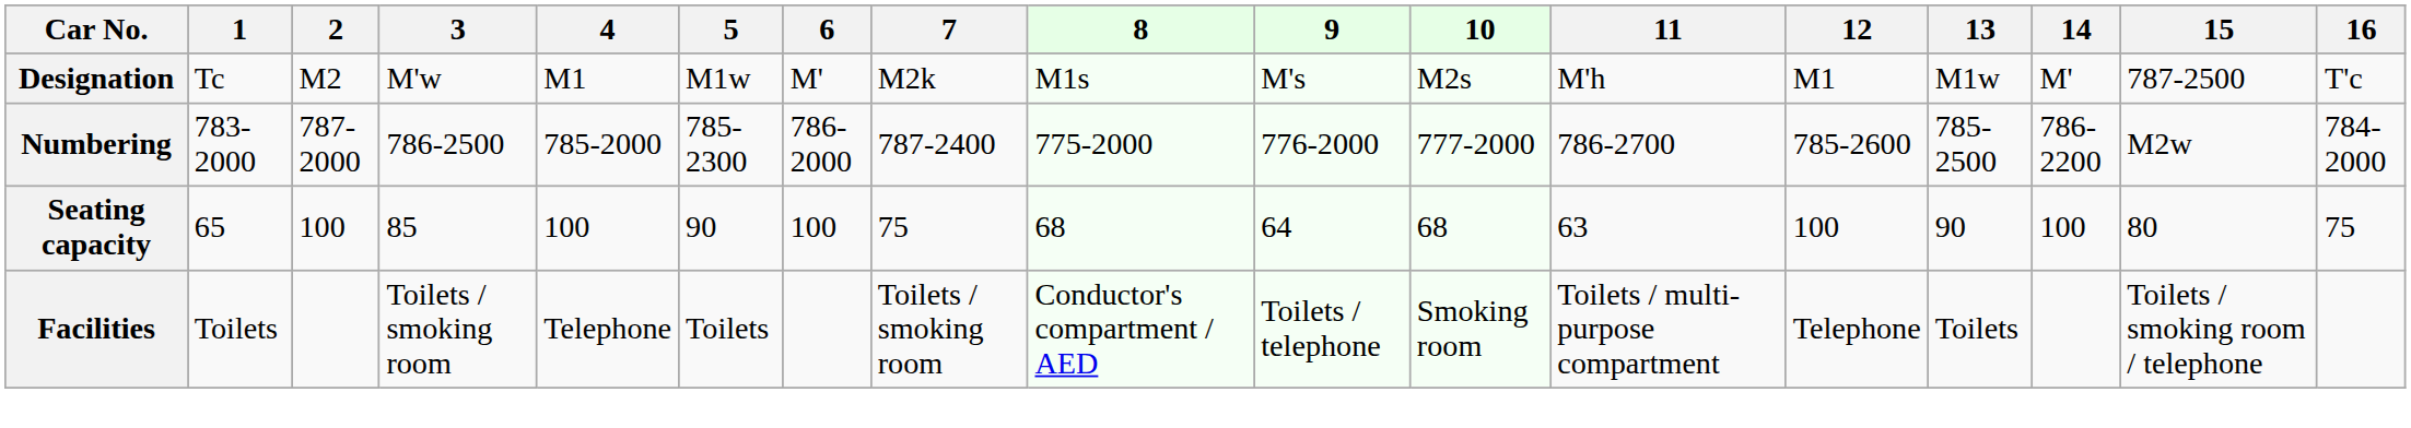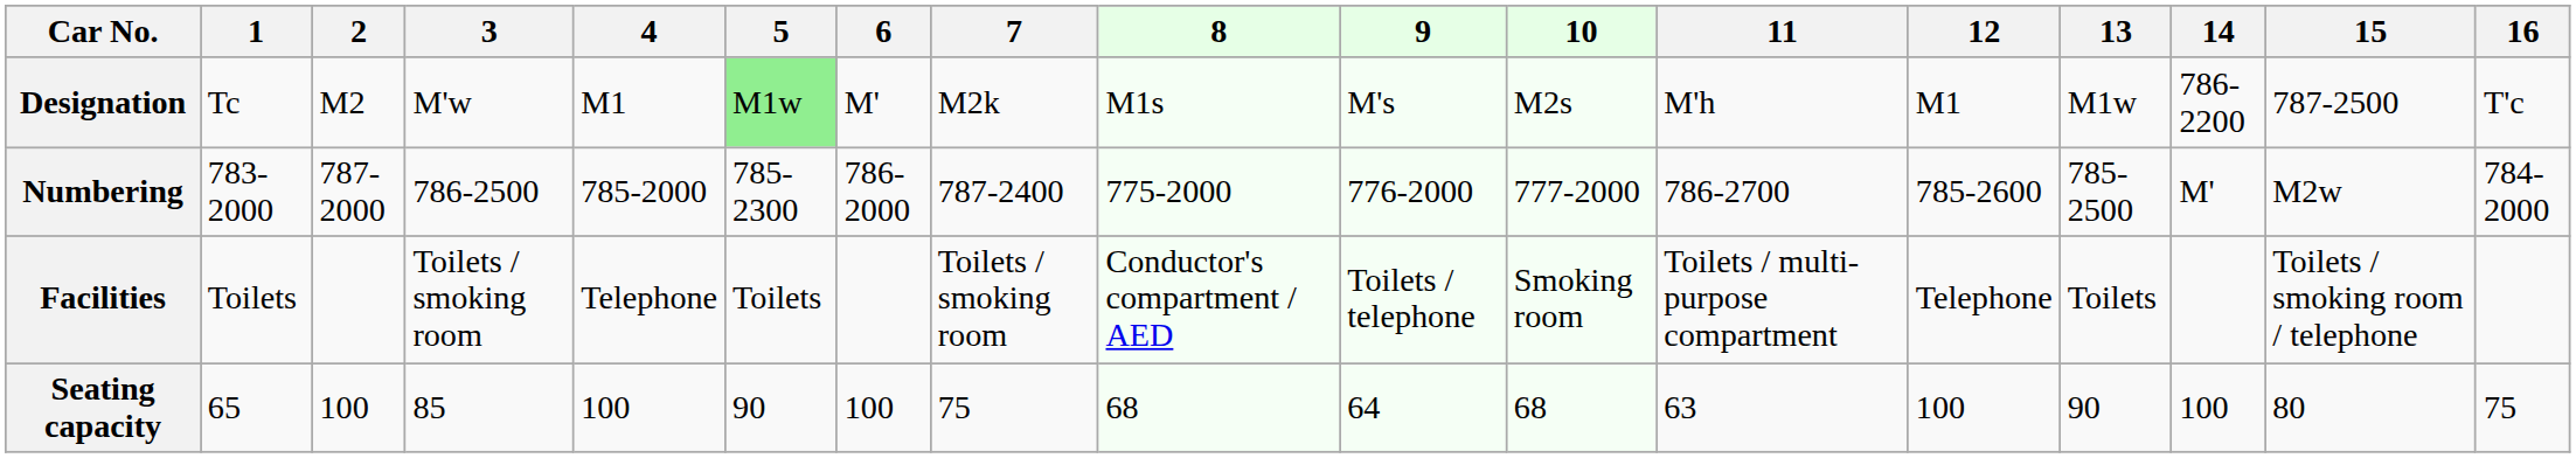 <table class="wikitable">
 <tr>
 <th>Car No.</th>
 <th>1</th>
 <th>2</th>
 <th>3</th>
 <th>4</th>
 <th>5</th>
 <th>6</th>
 <th>7</th>
 <th style="background: #E6FFE6">8</th>
 <th style="background: #E6FFE6">9</th>
 <th style="background: #E6FFE6">10</th>
 <th>11</th>
 <th>12</th>
 <th>13</th>
 <th>14</th>
 <th>15</th>
 <th>16</th>
 </tr>
 <tr>
 <th>Designation</th>
 <td>Tc</td>
 <td>M2</td>
 <td>M'w</td>
 <td>M1</td>
-<td>M1w</td>
+<td style="background: lightgreen;">M1w</td>
 <td>M'</td>
 <td>M2k</td>
 <td style="background: #F5FFF5">M1s</td>
 <td style="background: #F5FFF5">M's</td>
 <td style="background: #F5FFF5">M2s</td>
 <td>M'h</td>
 <td>M1</td>
 <td>M1w</td>
-<td>M'</td>
+<td>786-2200</td>
 <td>787-2500</td>
 <td>T'c</td>
 </tr>
 <tr>
 <th>Numbering</th>
 <td>783-2000</td>
 <td>787-2000</td>
 <td>786-2500</td>
 <td>785-2000</td>
 <td>785-2300</td>
 <td>786-2000</td>
 <td>787-2400</td>
 <td style="background: #F5FFF5">775-2000</td>
 <td style="background: #F5FFF5">776-2000</td>
 <td style="background: #F5FFF5">777-2000</td>
 <td>786-2700</td>
 <td>785-2600</td>
 <td>785-2500</td>
-<td>786-2200</td>
+<td>M'</td>
 <td>M2w</td>
 <td>784-2000</td>
+</tr>
+<tr>
+<th>Facilities</th>
+<td>Toilets</td>
+<td> </td>
+<td>Toilets / smoking room</td>
+<td>Telephone</td>
+<td>Toilets</td>
+<td> </td>
+<td>Toilets / smoking room</td>
+<td style="background: #F5FFF5">Conductor's compartment / <a href='#'>AED</a></td>
+<td style="background: #F5FFF5">Toilets / telephone</td>
+<td style="background: #F5FFF5">Smoking room</td>
+<td>Toilets / multi-purpose compartment</td>
+<td>Telephone</td>
+<td>Toilets</td>
+<td> </td>
+<td>Toilets / smoking room / telephone</td>
+<td> </td>
 </tr>
 <tr>
 <th>Seating capacity</th>
 <td>65</td>
 <td>100</td>
 <td>85</td>
 <td>100</td>
 <td>90</td>
 <td>100</td>
 <td>75</td>
 <td style="background: #F5FFF5">68</td>
 <td style="background: #F5FFF5">64</td>
 <td style="background: #F5FFF5">68</td>
 <td>63</td>
 <td>100</td>
 <td>90</td>
 <td>100</td>
 <td>80</td>
 <td>75</td>
 </tr>
-<tr>
-<th>Facilities</th>
-<td>Toilets</td>
-<td> </td>
-<td>Toilets / smoking room</td>
-<td>Telephone</td>
-<td>Toilets</td>
-<td> </td>
-<td>Toilets / smoking room</td>
-<td style="background: #F5FFF5">Conductor's compartment / <a href='#'>AED</a></td>
-<td style="background: #F5FFF5">Toilets / telephone</td>
-<td style="background: #F5FFF5">Smoking room</td>
-<td>Toilets / multi-purpose compartment</td>
-<td>Telephone</td>
-<td>Toilets</td>
-<td> </td>
-<td>Toilets / smoking room / telephone</td>
-<td> </td>
-</tr>
 </table>
